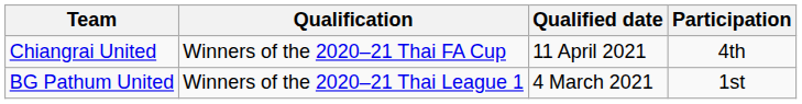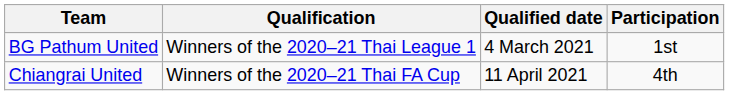 <table class="wikitable">
 <tr>
 <th>Team</th>
 <th>Qualification</th>
 <th>Qualified date</th>
 <th>Participation</th>
 </tr>
 <tr>
+<td><a href='#'>BG Pathum United</a></td>
+<td>Winners of the <a href='#'>2020–21 Thai League 1</a></td>
+<td>4 March 2021</td>
+<td align="center">1st</td>
+</tr>
+<tr>
 <td><a href='#'>Chiangrai United</a></td>
 <td>Winners of the <a href='#'>2020–21 Thai FA Cup</a></td>
 <td>11 April 2021</td>
 <td align="center">4th</td>
 </tr>
-<tr>
-<td><a href='#'>BG Pathum United</a></td>
-<td>Winners of the <a href='#'>2020–21 Thai League 1</a></td>
-<td>4 March 2021</td>
-<td align="center">1st</td>
-</tr>
 </table>
